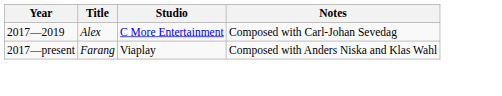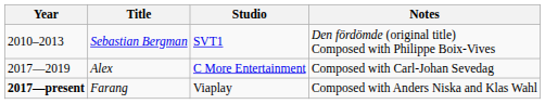 <table class="wikitable sortable">
 <tr>
 <th>Year</th>
 <th>Title</th>
 <th>Studio</th>
 <th class="unsortable">Notes</th>
 </tr>
 <tr>
+<td>2010–2013</td>
+<td><em><a href='#'>Sebastian Bergman</a></em></td>
+<td><a href='#'>SVT1</a></td>
+<td><em>Den fördömde</em> (original title)<br>Composed with Philippe Boix-Vives</td>
+</tr>
+<tr>
 <td>2017—2019</td>
 <td><em>Alex</em></td>
 <td><a href='#'>C More Entertainment</a></td>
 <td>Composed with Carl-Johan Sevedag</td>
 </tr>
 <tr>
-<td>2017—present</td>
+<td><strong>2017—present</strong></td>
 <td><em>Farang</em></td>
 <td>Viaplay</td>
 <td>Composed with Anders Niska and Klas Wahl</td>
 </tr>
 </table>
